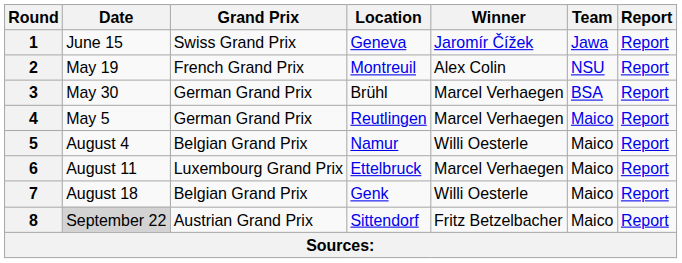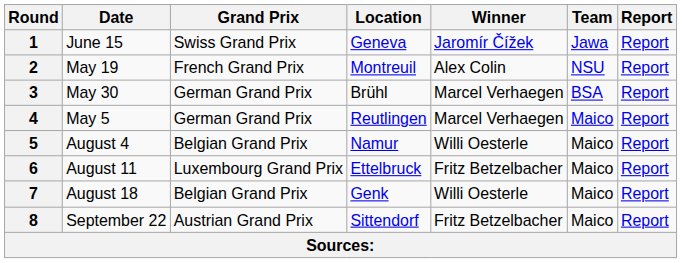 <table class="wikitable" style="font-size: 95%;">
 <tr>
 <th align=center>Round</th>
 <th align=center>Date</th>
 <th align=center>Grand Prix</th>
 <th align=center>Location</th>
 <th align=center>Winner</th>
 <th align=center>Team</th>
 <th align=center>Report</th>
 </tr>
 <tr>
 <th>1</th>
 <td>June 15</td>
 <td> Swiss Grand Prix</td>
 <td><a href='#'>Geneva</a></td>
 <td> <a href='#'>Jaromír Čížek</a></td>
 <td><a href='#'>Jawa</a></td>
 <td><a href='#'>Report</a></td>
 </tr>
 <tr>
 <th>2</th>
 <td>May 19</td>
 <td> French Grand Prix</td>
 <td><a href='#'>Montreuil</a></td>
 <td> Alex Colin</td>
 <td><a href='#'>NSU</a></td>
 <td><a href='#'>Report</a></td>
 </tr>
 <tr>
 <th>3</th>
 <td>May 30</td>
 <td> German Grand Prix</td>
 <td>Brühl</td>
 <td> Marcel Verhaegen</td>
 <td><a href='#'>BSA</a></td>
 <td><a href='#'>Report</a></td>
 </tr>
 <tr>
 <th>4</th>
 <td>May 5</td>
 <td> German Grand Prix</td>
 <td><a href='#'>Reutlingen</a></td>
 <td> Marcel Verhaegen</td>
 <td><a href='#'>Maico</a></td>
 <td><a href='#'>Report</a></td>
 </tr>
 <tr>
 <th>5</th>
 <td>August 4</td>
 <td> Belgian Grand Prix</td>
 <td><a href='#'>Namur</a></td>
 <td> Willi Oesterle</td>
 <td>Maico</td>
 <td><a href='#'>Report</a></td>
 </tr>
 <tr>
 <th>6</th>
 <td>August 11</td>
 <td> Luxembourg Grand Prix</td>
 <td><a href='#'>Ettelbruck</a></td>
-<td> Marcel Verhaegen</td>
+<td> Fritz Betzelbacher</td>
 <td>Maico</td>
 <td><a href='#'>Report</a></td>
 </tr>
 <tr>
 <th>7</th>
 <td>August 18</td>
 <td> Belgian Grand Prix</td>
 <td><a href='#'>Genk</a></td>
 <td> Willi Oesterle</td>
 <td>Maico</td>
 <td><a href='#'>Report</a></td>
 </tr>
 <tr>
 <th>8</th>
-<td style="background: lightgrey;">September 22</td>
+<td>September 22</td>
 <td> Austrian Grand Prix</td>
 <td><a href='#'>Sittendorf</a></td>
 <td> Fritz Betzelbacher</td>
 <td>Maico</td>
 <td><a href='#'>Report</a></td>
 </tr>
 <tr>
 <th colspan=8>Sources:</th>
 </tr>
 </table>
